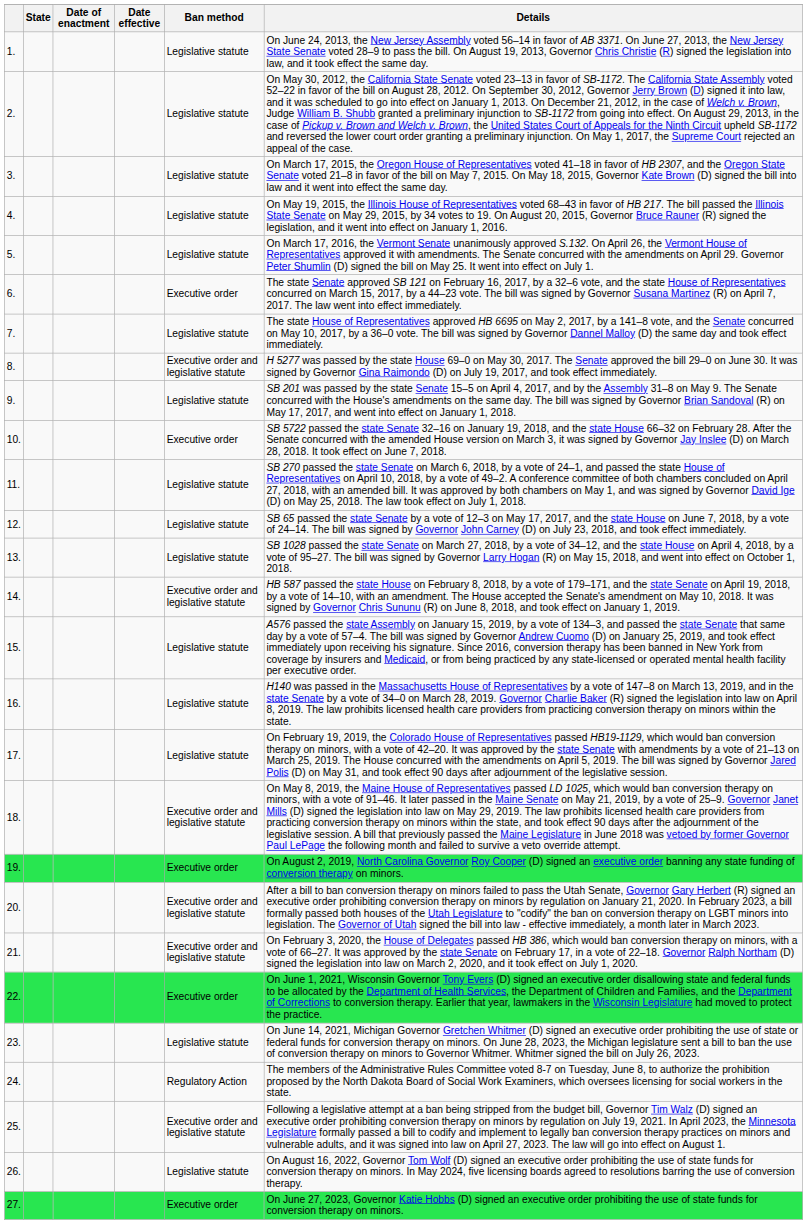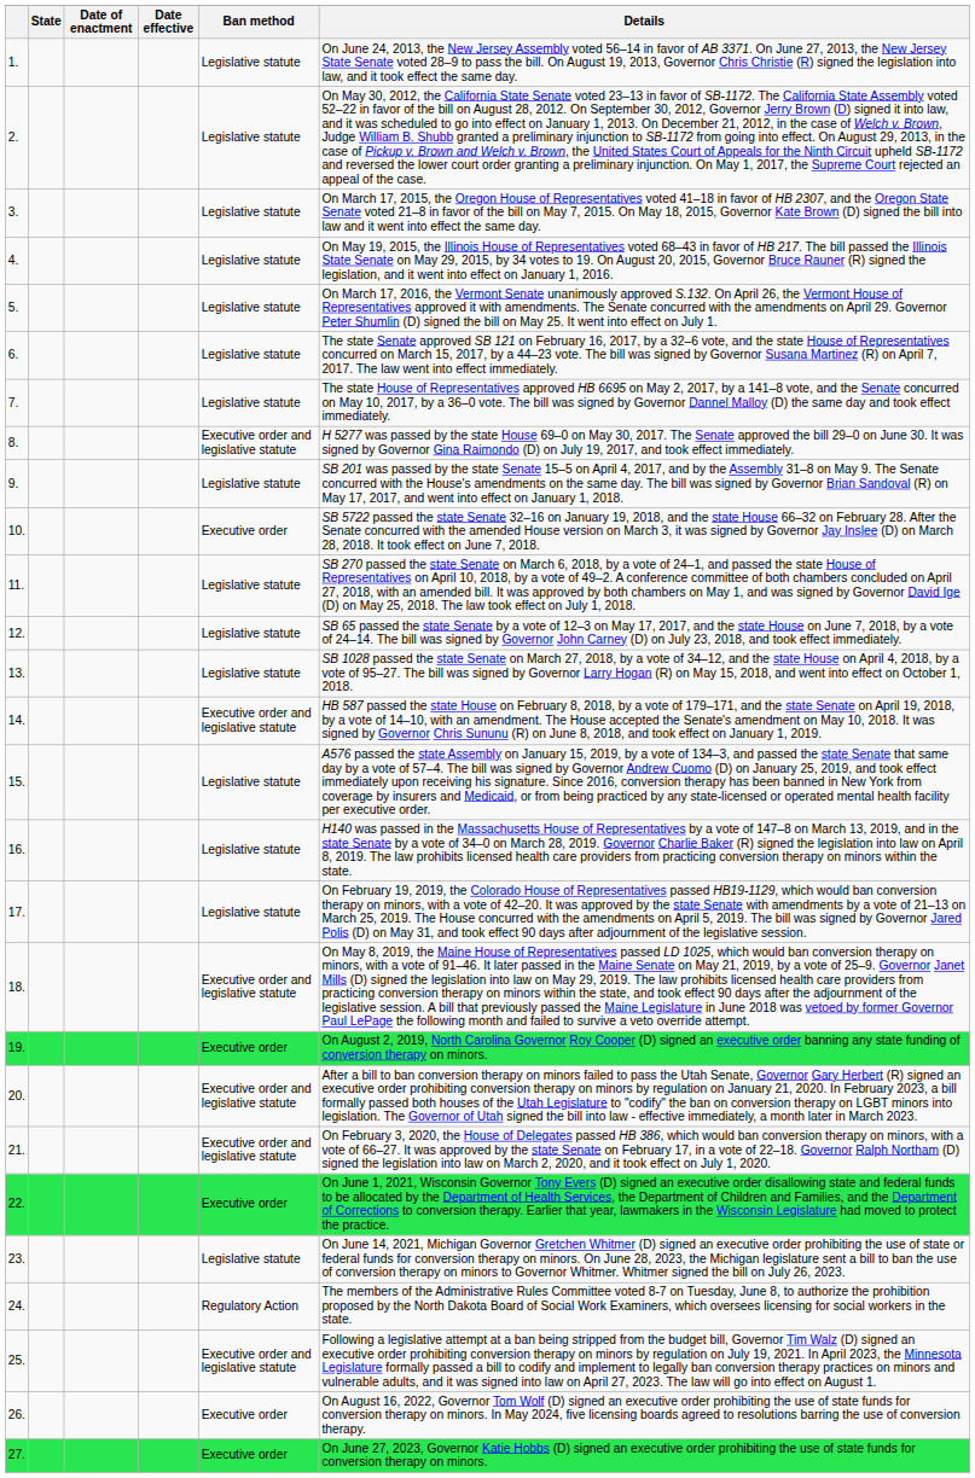 <table class="wikitable sortable sticky-header">
 <tr>
 </tr>
 <tr>
 <th></th>
 <th>State</th>
 <th>Date of enactment</th>
 <th>Date effective</th>
 <th>Ban method</th>
 <th>Details</th>
 </tr>
 <tr>
 <td>1.</td>
 <td></td>
 <td></td>
 <td></td>
 <td style="white-space:nowrap;">Legislative statute</td>
 <td>On June 24, 2013, the <a href='#'>New Jersey Assembly</a> voted 56–14 in favor of <em>AB 3371</em>. On June 27, 2013, the <a href='#'>New Jersey State Senate</a> voted 28–9 to pass the bill. On August 19, 2013, Governor <a href='#'>Chris Christie</a> (<a href='#'>R</a>) signed the legislation into law, and it took effect the same day.</td>
 </tr>
 <tr>
 <td>2.</td>
 <td></td>
 <td></td>
 <td></td>
 <td>Legislative statute</td>
 <td>On May 30, 2012, the <a href='#'>California State Senate</a> voted 23–13 in favor of <em>SB-1172</em>. The <a href='#'>California State Assembly</a> voted 52–22 in favor of the bill on August 28, 2012. On September 30, 2012, Governor <a href='#'>Jerry Brown</a> (<a href='#'>D</a>) signed it into law, and it was scheduled to go into effect on January 1, 2013. On December 21, 2012, in the case of <em><a href='#'>Welch v. Brown</a></em>, Judge <a href='#'>William B. Shubb</a> granted a preliminary injunction to <em>SB-1172</em> from going into effect. On August 29, 2013, in the case of <em><a href='#'>Pickup v. Brown and Welch v. Brown</a></em>, the <a href='#'>United States Court of Appeals for the Ninth Circuit</a> upheld <em>SB-1172</em> and reversed the lower court order granting a preliminary injunction. On May 1, 2017, the <a href='#'>Supreme Court</a> rejected an appeal of the case.</td>
 </tr>
 <tr>
 <td>3.</td>
 <td></td>
 <td></td>
 <td></td>
 <td>Legislative statute</td>
 <td>On March 17, 2015, the <a href='#'>Oregon House of Representatives</a> voted 41–18 in favor of <em>HB 2307</em>, and the <a href='#'>Oregon State Senate</a> voted 21–8 in favor of the bill on May 7, 2015. On May 18, 2015, Governor <a href='#'>Kate Brown</a> (D) signed the bill into law and it went into effect the same day.</td>
 </tr>
 <tr>
 <td>4.</td>
 <td></td>
 <td></td>
 <td></td>
 <td>Legislative statute</td>
 <td>On May 19, 2015, the <a href='#'>Illinois House of Representatives</a> voted 68–43 in favor of <em>HB 217</em>. The bill passed the <a href='#'>Illinois State Senate</a> on May 29, 2015, by 34 votes to 19. On August 20, 2015, Governor <a href='#'>Bruce Rauner</a> (R) signed the legislation, and it went into effect on January 1, 2016.</td>
 </tr>
 <tr>
 <td>5.</td>
 <td></td>
 <td></td>
 <td></td>
 <td>Legislative statute</td>
 <td>On March 17, 2016, the <a href='#'>Vermont Senate</a> unanimously approved <em>S.132</em>. On April 26, the <a href='#'>Vermont House of Representatives</a> approved it with amendments. The Senate concurred with the amendments on April 29. Governor <a href='#'>Peter Shumlin</a> (D) signed the bill on May 25. It went into effect on July 1.</td>
 </tr>
 <tr>
 <td>6.</td>
 <td></td>
 <td></td>
 <td></td>
-<td>Executive order</td>
+<td>Legislative statute</td>
 <td>The state <a href='#'>Senate</a> approved <em>SB 121</em> on February 16, 2017, by a 32–6 vote, and the state <a href='#'>House of Representatives</a> concurred on March 15, 2017, by a 44–23 vote. The bill was signed by Governor <a href='#'>Susana Martinez</a> (R) on April 7, 2017. The law went into effect immediately.</td>
 </tr>
 <tr>
 <td>7.</td>
 <td></td>
 <td></td>
 <td></td>
 <td>Legislative statute</td>
 <td>The state <a href='#'>House of Representatives</a> approved <em>HB 6695</em> on May 2, 2017, by a 141–8 vote, and the <a href='#'>Senate</a> concurred on May 10, 2017, by a 36–0 vote. The bill was signed by Governor <a href='#'>Dannel Malloy</a> (D) the same day and took effect immediately.</td>
 </tr>
 <tr>
 <td>8.</td>
 <td></td>
 <td></td>
 <td></td>
 <td>Executive order and legislative statute</td>
 <td><em>H 5277</em> was passed by the state <a href='#'>House</a> 69–0 on May 30, 2017. The <a href='#'>Senate</a> approved the bill 29–0 on June 30. It was signed by Governor <a href='#'>Gina Raimondo</a> (D) on July 19, 2017, and took effect immediately.</td>
 </tr>
 <tr>
 <td>9.</td>
 <td></td>
 <td></td>
 <td></td>
 <td>Legislative statute</td>
 <td><em>SB 201</em> was passed by the state <a href='#'>Senate</a> 15–5 on April 4, 2017, and by the <a href='#'>Assembly</a> 31–8 on May 9. The Senate concurred with the House's amendments on the same day. The bill was signed by Governor <a href='#'>Brian Sandoval</a> (R) on May 17, 2017, and went into effect on January 1, 2018.</td>
 </tr>
 <tr>
 <td>10.</td>
 <td></td>
 <td></td>
 <td></td>
 <td>Executive order</td>
 <td><em>SB 5722</em> passed the <a href='#'>state Senate</a> 32–16 on January 19, 2018, and the <a href='#'>state House</a> 66–32 on February 28. After the Senate concurred with the amended House version on March 3, it was signed by Governor <a href='#'>Jay Inslee</a> (D) on March 28, 2018. It took effect on June 7, 2018.</td>
 </tr>
 <tr>
 <td>11.</td>
 <td></td>
 <td></td>
 <td></td>
 <td>Legislative statute</td>
 <td><em>SB 270</em> passed the <a href='#'>state Senate</a> on March 6, 2018, by a vote of 24–1, and passed the state <a href='#'>House of Representatives</a> on April 10, 2018, by a vote of 49–2. A conference committee of both chambers concluded on April 27, 2018, with an amended bill. It was approved by both chambers on May 1, and was signed by Governor <a href='#'>David Ige</a> (D) on May 25, 2018. The law took effect on July 1, 2018.</td>
 </tr>
 <tr>
 <td>12.</td>
 <td></td>
 <td></td>
 <td></td>
 <td>Legislative statute</td>
 <td><em>SB 65</em> passed the <a href='#'>state Senate</a> by a vote of 12–3 on May 17, 2017, and the <a href='#'>state House</a> on June 7, 2018, by a vote of 24–14. The bill was signed by <a href='#'>Governor</a> <a href='#'>John Carney</a> (D) on July 23, 2018, and took effect immediately.</td>
 </tr>
 <tr>
 <td>13.</td>
 <td></td>
 <td></td>
 <td></td>
 <td>Legislative statute</td>
 <td><em>SB 1028</em> passed the <a href='#'>state Senate</a> on March 27, 2018, by a vote of 34–12, and the <a href='#'>state House</a> on April 4, 2018, by a vote of 95–27. The bill was signed by Governor <a href='#'>Larry Hogan</a> (R) on May 15, 2018, and went into effect on October 1, 2018.</td>
 </tr>
 <tr>
 <td>14.</td>
 <td></td>
 <td></td>
 <td></td>
 <td>Executive order and legislative statute</td>
 <td><em>HB 587</em> passed the <a href='#'>state House</a> on February 8, 2018, by a vote of 179–171, and the <a href='#'>state Senate</a> on April 19, 2018, by a vote of 14–10, with an amendment. The House accepted the Senate's amendment on May 10, 2018. It was signed by <a href='#'>Governor</a> <a href='#'>Chris Sununu</a> (R) on June 8, 2018, and took effect on January 1, 2019.</td>
 </tr>
 <tr>
 <td>15.</td>
 <td></td>
 <td></td>
 <td></td>
 <td>Legislative statute</td>
 <td><em>A576</em> passed the <a href='#'>state Assembly</a> on January 15, 2019, by a vote of 134–3, and passed the <a href='#'>state Senate</a> that same day by a vote of 57–4. The bill was signed by Governor <a href='#'>Andrew Cuomo</a> (D) on January 25, 2019, and took effect immediately upon receiving his signature. Since 2016, conversion therapy has been banned in New York from coverage by insurers and <a href='#'>Medicaid</a>, or from being practiced by any state-licensed or operated mental health facility per executive order.</td>
 </tr>
 <tr>
 <td>16.</td>
 <td></td>
 <td></td>
 <td></td>
 <td>Legislative statute</td>
 <td><em>H140</em> was passed in the <a href='#'>Massachusetts House of Representatives</a> by a vote of 147–8 on March 13, 2019, and in the <a href='#'>state Senate</a> by a vote of 34–0 on March 28, 2019. <a href='#'>Governor</a> <a href='#'>Charlie Baker</a> (R) signed the legislation into law on April 8, 2019. The law prohibits licensed health care providers from practicing conversion therapy on minors within the state.</td>
 </tr>
 <tr>
 <td>17.</td>
 <td></td>
 <td></td>
 <td></td>
 <td>Legislative statute</td>
 <td>On February 19, 2019, the <a href='#'>Colorado House of Representatives</a> passed <em>HB19-1129</em>, which would ban conversion therapy on minors, with a vote of 42–20. It was approved by the <a href='#'>state Senate</a> with amendments by a vote of 21–13 on March 25, 2019. The House concurred with the amendments on April 5, 2019. The bill was signed by Governor <a href='#'>Jared Polis</a> (D) on May 31, and took effect 90 days after adjournment of the legislative session.</td>
 </tr>
 <tr>
 <td>18.</td>
 <td></td>
 <td></td>
 <td></td>
 <td>Executive order and legislative statute</td>
 <td>On May 8, 2019, the <a href='#'>Maine House of Representatives</a> passed <em>LD 1025</em>, which would ban conversion therapy on minors, with a vote of 91–46. It later passed in the <a href='#'>Maine Senate</a> on May 21, 2019, by a vote of 25–9. <a href='#'>Governor</a> <a href='#'>Janet Mills</a> (D) signed the legislation into law on May 29, 2019. The law prohibits licensed health care providers from practicing conversion therapy on minors within the state, and took effect 90 days after the adjournment of the legislative session. A bill that previously passed the <a href='#'>Maine Legislature</a> in June 2018 was <a href='#'>vetoed by former Governor Paul LePage</a> the following month and failed to survive a veto override attempt.</td>
 </tr>
 <tr>
 <td style="background: #28E650;">19.</td>
 <td style="background: #28E650;"></td>
 <td style="background: #28E650;"></td>
 <td style="background: #28E650;"></td>
 <td style="background: #28E650;">Executive order</td>
 <td style="background: #28E650;">On August 2, 2019, <a href='#'>North Carolina Governor</a> <a href='#'>Roy Cooper</a> (D) signed an <a href='#'>executive order</a> banning any state funding of <a href='#'>conversion therapy</a> on minors.</td>
 </tr>
 <tr>
 <td>20.</td>
 <td></td>
 <td></td>
 <td></td>
 <td>Executive order and legislative statute</td>
 <td>After a bill to ban conversion therapy on minors failed to pass the Utah Senate, <a href='#'>Governor</a> <a href='#'>Gary Herbert</a> (R) signed an executive order prohibiting conversion therapy on minors by regulation on January 21, 2020. In February 2023, a bill formally passed both houses of the <a href='#'>Utah Legislature</a> to "codify" the ban on conversion therapy on LGBT minors into legislation. The <a href='#'>Governor of Utah</a> signed the bill into law - effective immediately, a month later in March 2023.</td>
 </tr>
 <tr>
 <td>21.</td>
 <td></td>
 <td></td>
 <td></td>
 <td>Executive order and legislative statute</td>
 <td>On February 3, 2020, the <a href='#'>House of Delegates</a> passed <em>HB 386</em>, which would ban conversion therapy on minors, with a vote of 66–27. It was approved by the <a href='#'>state Senate</a> on February 17, in a vote of 22–18. <a href='#'>Governor</a> <a href='#'>Ralph Northam</a> (D) signed the legislation into law on March 2, 2020, and it took effect on July 1, 2020.</td>
 </tr>
 <tr>
 <td style="background: #28E650;">22.</td>
 <td style="background: #28E650;"></td>
 <td style="background: #28E650;"></td>
 <td style="background: #28E650;"></td>
 <td style="background: #28E650;">Executive order</td>
 <td style="background: #28E650;">On June 1, 2021, Wisconsin Governor <a href='#'>Tony Evers</a> (D) signed an executive order disallowing state and federal funds to be allocated by the <a href='#'>Department of Health Services</a>, the Department of Children and Families, and the <a href='#'>Department of Corrections</a> to conversion therapy. Earlier that year, lawmakers in the <a href='#'>Wisconsin Legislature</a> had moved to protect the practice.</td>
 </tr>
 <tr>
 <td>23.</td>
 <td></td>
 <td></td>
 <td></td>
 <td>Legislative statute</td>
 <td>On June 14, 2021, Michigan Governor <a href='#'>Gretchen Whitmer</a> (D) signed an executive order prohibiting the use of state or federal funds for conversion therapy on minors. On June 28, 2023, the Michigan legislature sent a bill to ban the use of conversion therapy on minors to Governor Whitmer. Whitmer signed the bill on July 26, 2023.</td>
 </tr>
 <tr>
 <td>24.</td>
 <td></td>
 <td></td>
 <td></td>
 <td>Regulatory Action</td>
 <td>The members of the Administrative Rules Committee voted 8-7 on Tuesday, June 8, to authorize the prohibition proposed by the North Dakota Board of Social Work Examiners, which oversees licensing for social workers in the state.</td>
 </tr>
 <tr>
 <td>25.</td>
 <td></td>
 <td></td>
 <td></td>
 <td>Executive order and legislative statute</td>
 <td>Following a legislative attempt at a ban being stripped from the budget bill, Governor <a href='#'>Tim Walz</a> (D) signed an executive order prohibiting conversion therapy on minors by regulation on July 19, 2021. In April 2023, the <a href='#'>Minnesota Legislature</a> formally passed a bill to codify and implement to legally ban conversion therapy practices on minors and vulnerable adults, and it was signed into law on April 27, 2023. The law will go into effect on August 1.</td>
 </tr>
 <tr>
 <td>26.</td>
 <td></td>
 <td></td>
 <td></td>
-<td>Legislative statute</td>
+<td>Executive order</td>
 <td>On August 16, 2022, Governor <a href='#'>Tom Wolf</a> (D) signed an executive order prohibiting the use of state funds for conversion therapy on minors. In May 2024, five licensing boards agreed to resolutions barring the use of conversion therapy.</td>
 </tr>
 <tr>
 <td style="background: #28E650;">27.</td>
 <td style="background: #28E650;"></td>
 <td style="background: #28E650;"></td>
 <td style="background: #28E650;"></td>
 <td style="background: #28E650;">Executive order</td>
 <td style="background: #28E650;">On June 27, 2023, Governor <a href='#'>Katie Hobbs</a> (D) signed an executive order prohibiting the use of state funds for conversion therapy on minors.</td>
 </tr>
 </table>
